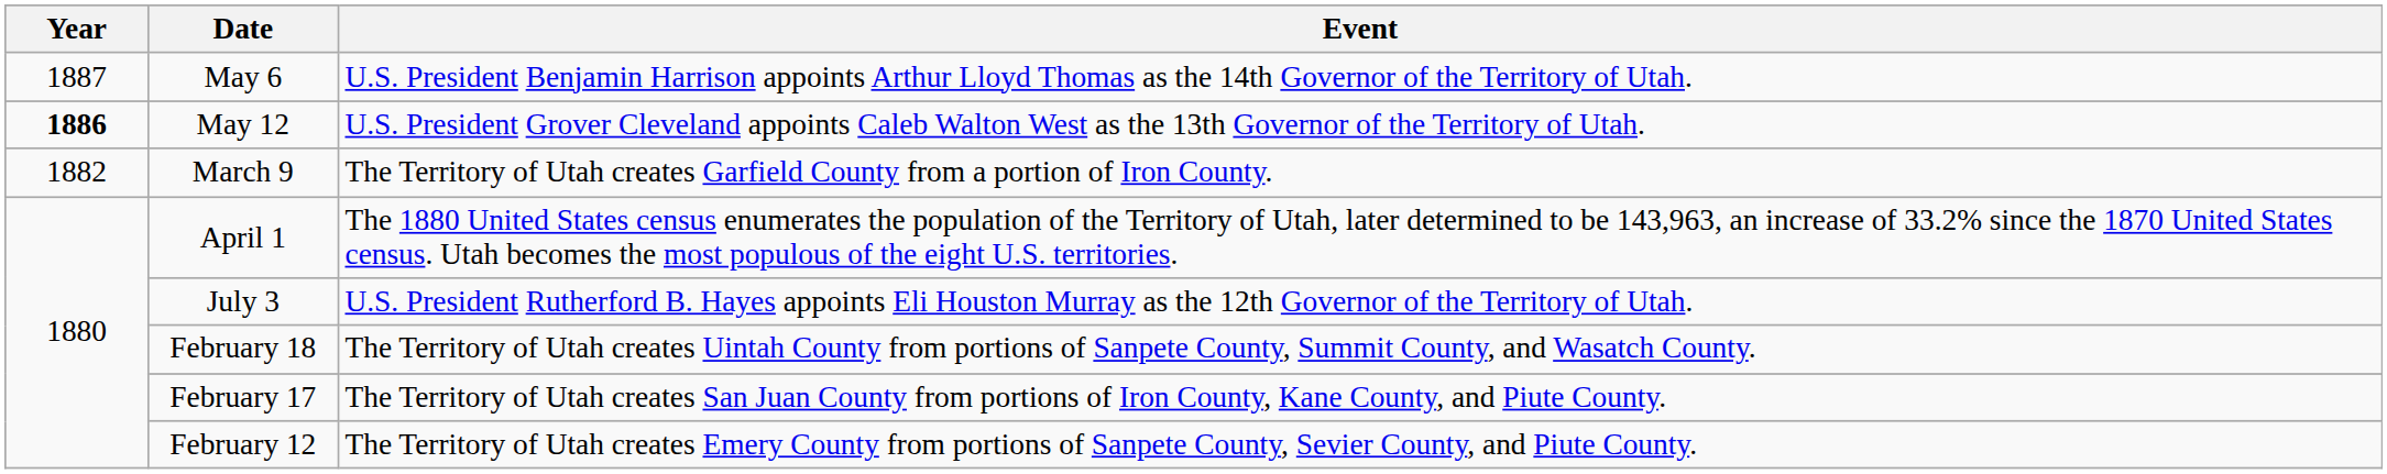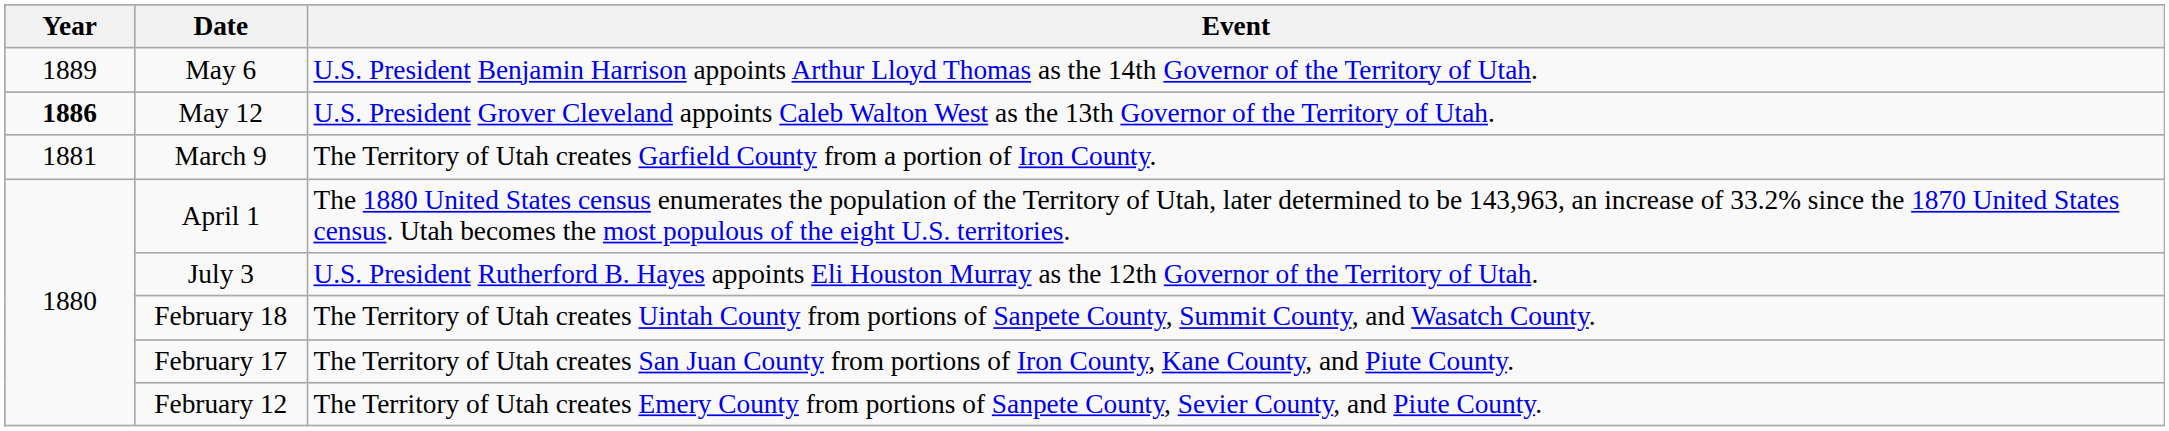 <table class="wikitable" style="width:100%;">
 <tr>
 <th style="width:6%">Year</th>
 <th style="width:8%">Date</th>
 <th style="width:86%">Event</th>
 </tr>
 <tr>
-<td align=center rowspan=1>1887</td>
+<td align=center rowspan=1>1889</td>
 <td align=center>May 6</td>
 <td><a href='#'>U.S. President</a> <a href='#'>Benjamin Harrison</a> appoints <a href='#'>Arthur Lloyd Thomas</a> as the 14th <a href='#'>Governor of the Territory of Utah</a>.</td>
 </tr>
 <tr>
 <td align=center rowspan=1><strong>1886</strong></td>
 <td align=center>May 12</td>
 <td><a href='#'>U.S. President</a> <a href='#'>Grover Cleveland</a> appoints <a href='#'>Caleb Walton West</a> as the 13th <a href='#'>Governor of the Territory of Utah</a>.</td>
 </tr>
 <tr>
-<td align=center rowspan=1>1882</td>
+<td align=center rowspan=1>1881</td>
 <td align=center>March 9</td>
 <td>The Territory of Utah creates <a href='#'>Garfield County</a> from a portion of <a href='#'>Iron County</a>.</td>
 </tr>
 <tr>
 <td align=center rowspan=5>1880</td>
 <td align=center>April 1</td>
 <td>The <a href='#'>1880 United States census</a> enumerates the population of the Territory of Utah, later determined to be 143,963, an increase of 33.2% since the <a href='#'>1870 United States census</a>. Utah becomes the <a href='#'>most populous of the eight U.S. territories</a>.</td>
 </tr>
 <tr>
 <td align=center>July 3</td>
 <td><a href='#'>U.S. President</a> <a href='#'>Rutherford B. Hayes</a> appoints <a href='#'>Eli Houston Murray</a> as the 12th <a href='#'>Governor of the Territory of Utah</a>.</td>
 </tr>
 <tr>
 <td align=center>February 18</td>
 <td>The Territory of Utah creates <a href='#'>Uintah County</a> from portions of <a href='#'>Sanpete County</a>, <a href='#'>Summit County</a>, and <a href='#'>Wasatch County</a>.</td>
 </tr>
 <tr>
 <td align=center>February 17</td>
 <td>The Territory of Utah creates <a href='#'>San Juan County</a> from portions of <a href='#'>Iron County</a>, <a href='#'>Kane County</a>, and <a href='#'>Piute County</a>.</td>
 </tr>
 <tr>
 <td align=center>February 12</td>
 <td>The Territory of Utah creates <a href='#'>Emery County</a> from portions of <a href='#'>Sanpete County</a>, <a href='#'>Sevier County</a>, and <a href='#'>Piute County</a>.</td>
 </tr>
 </table>
